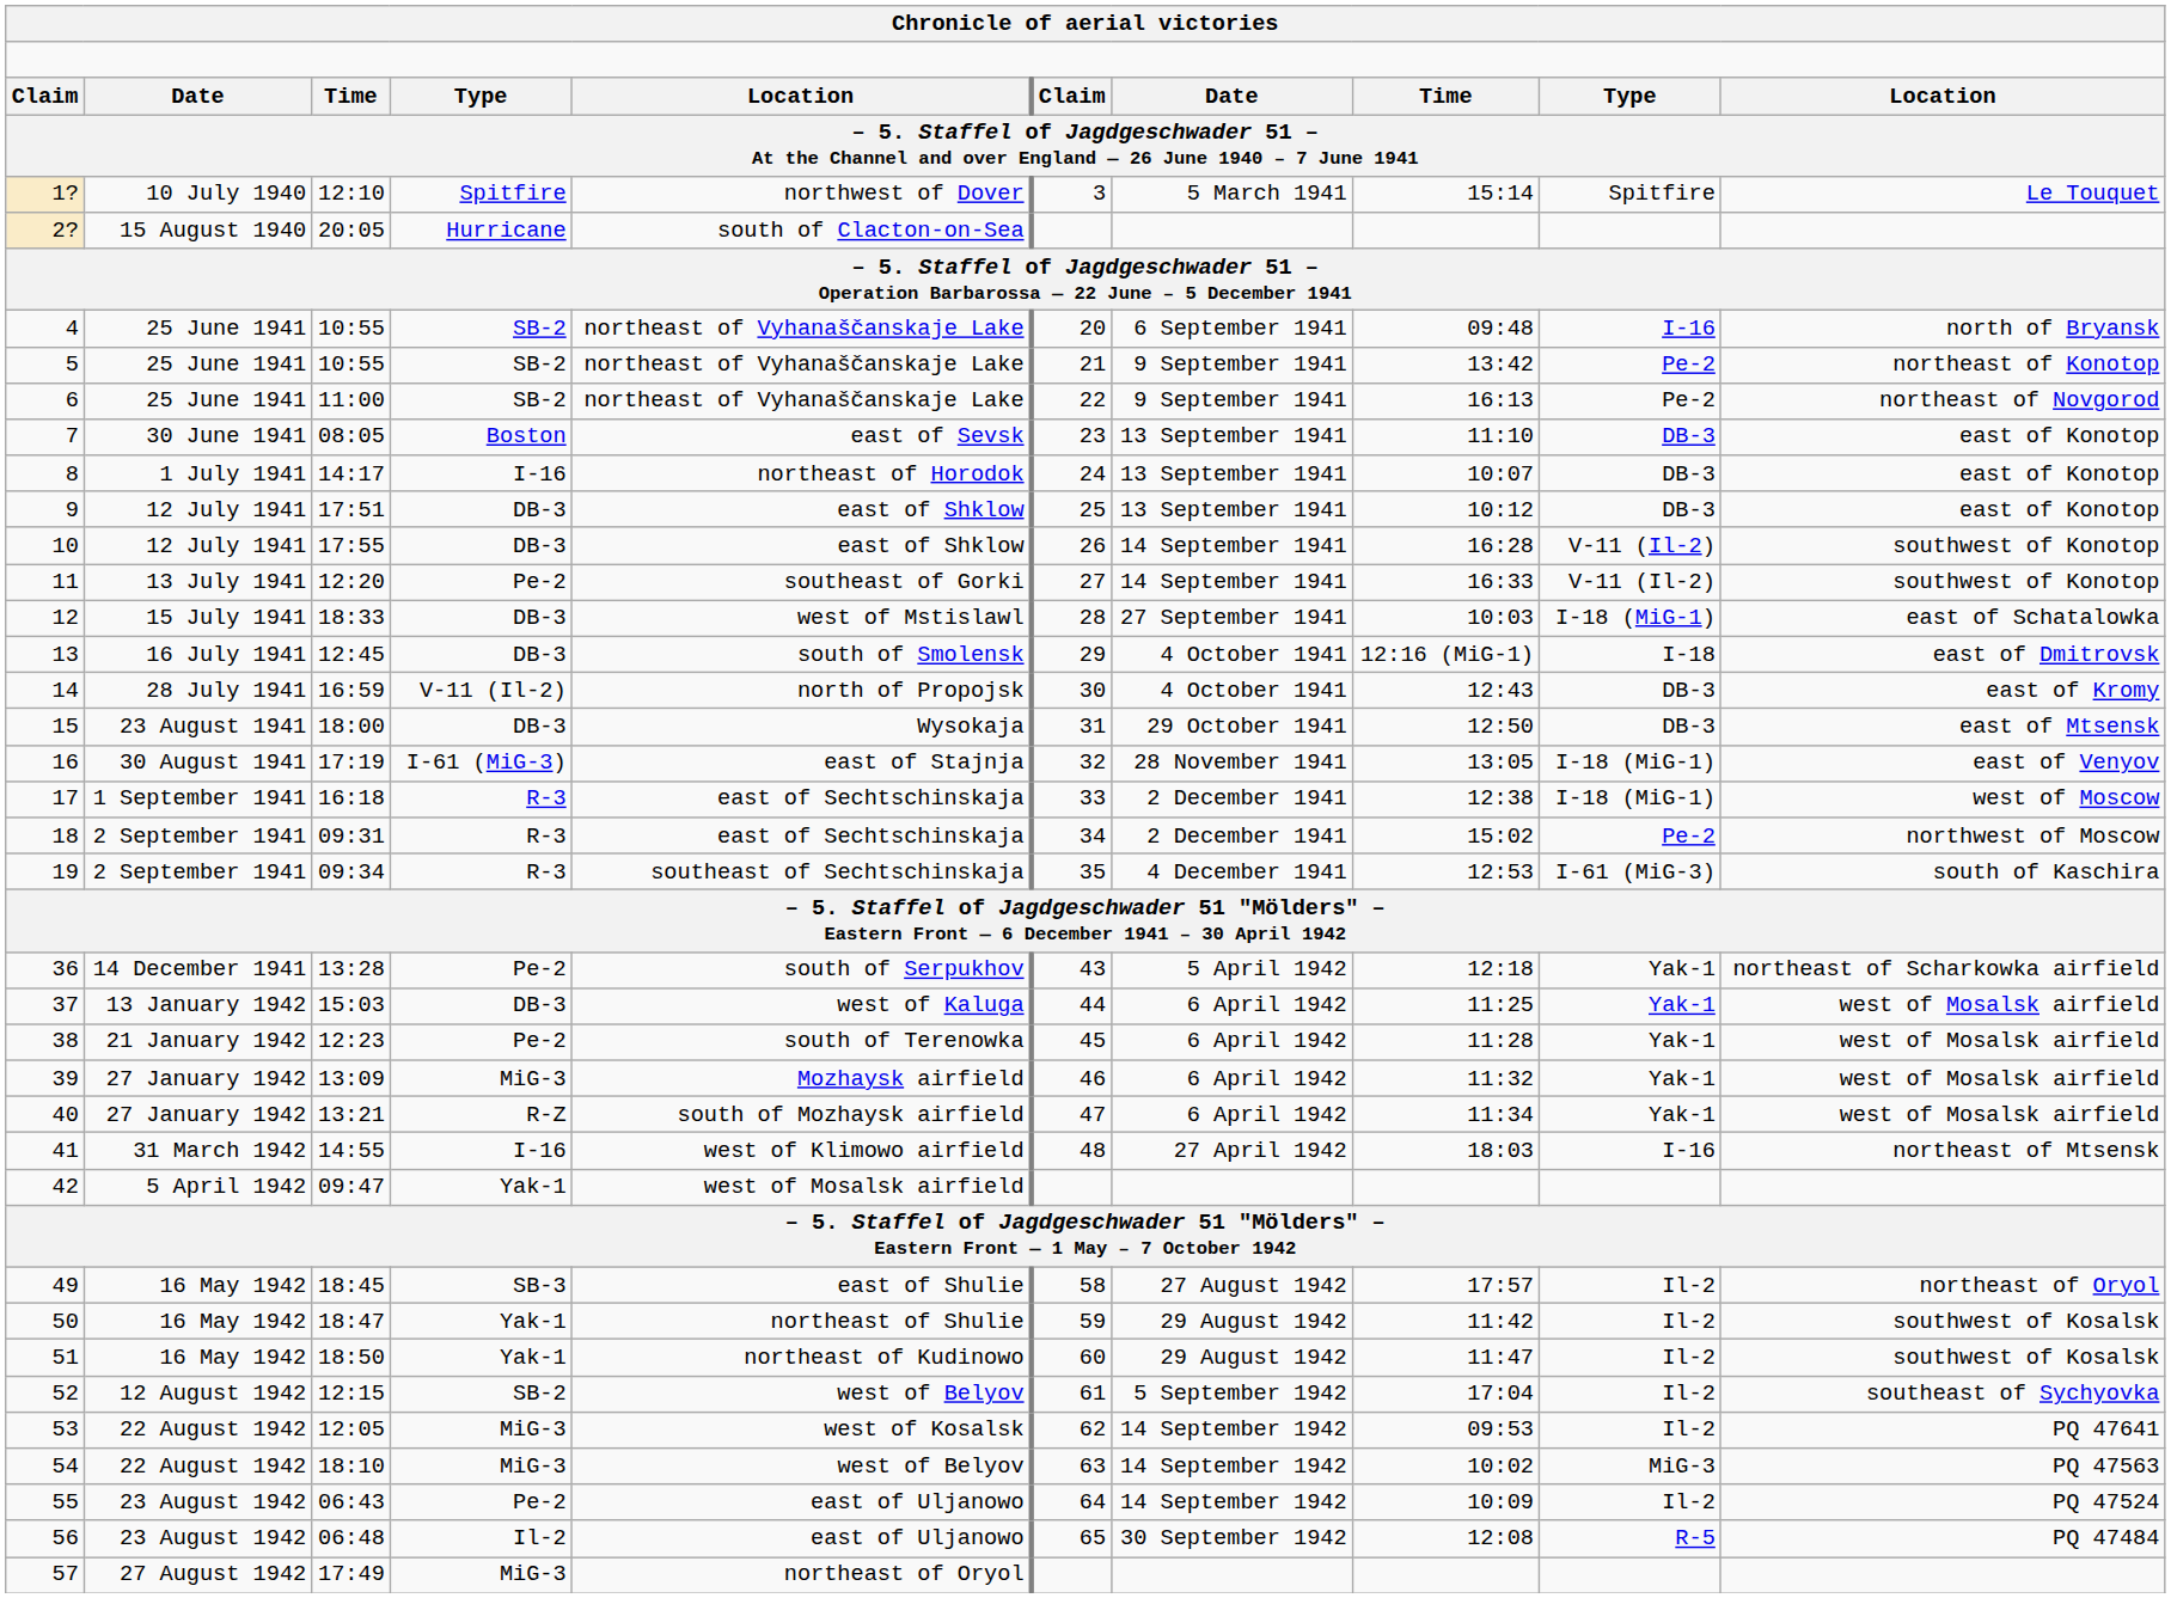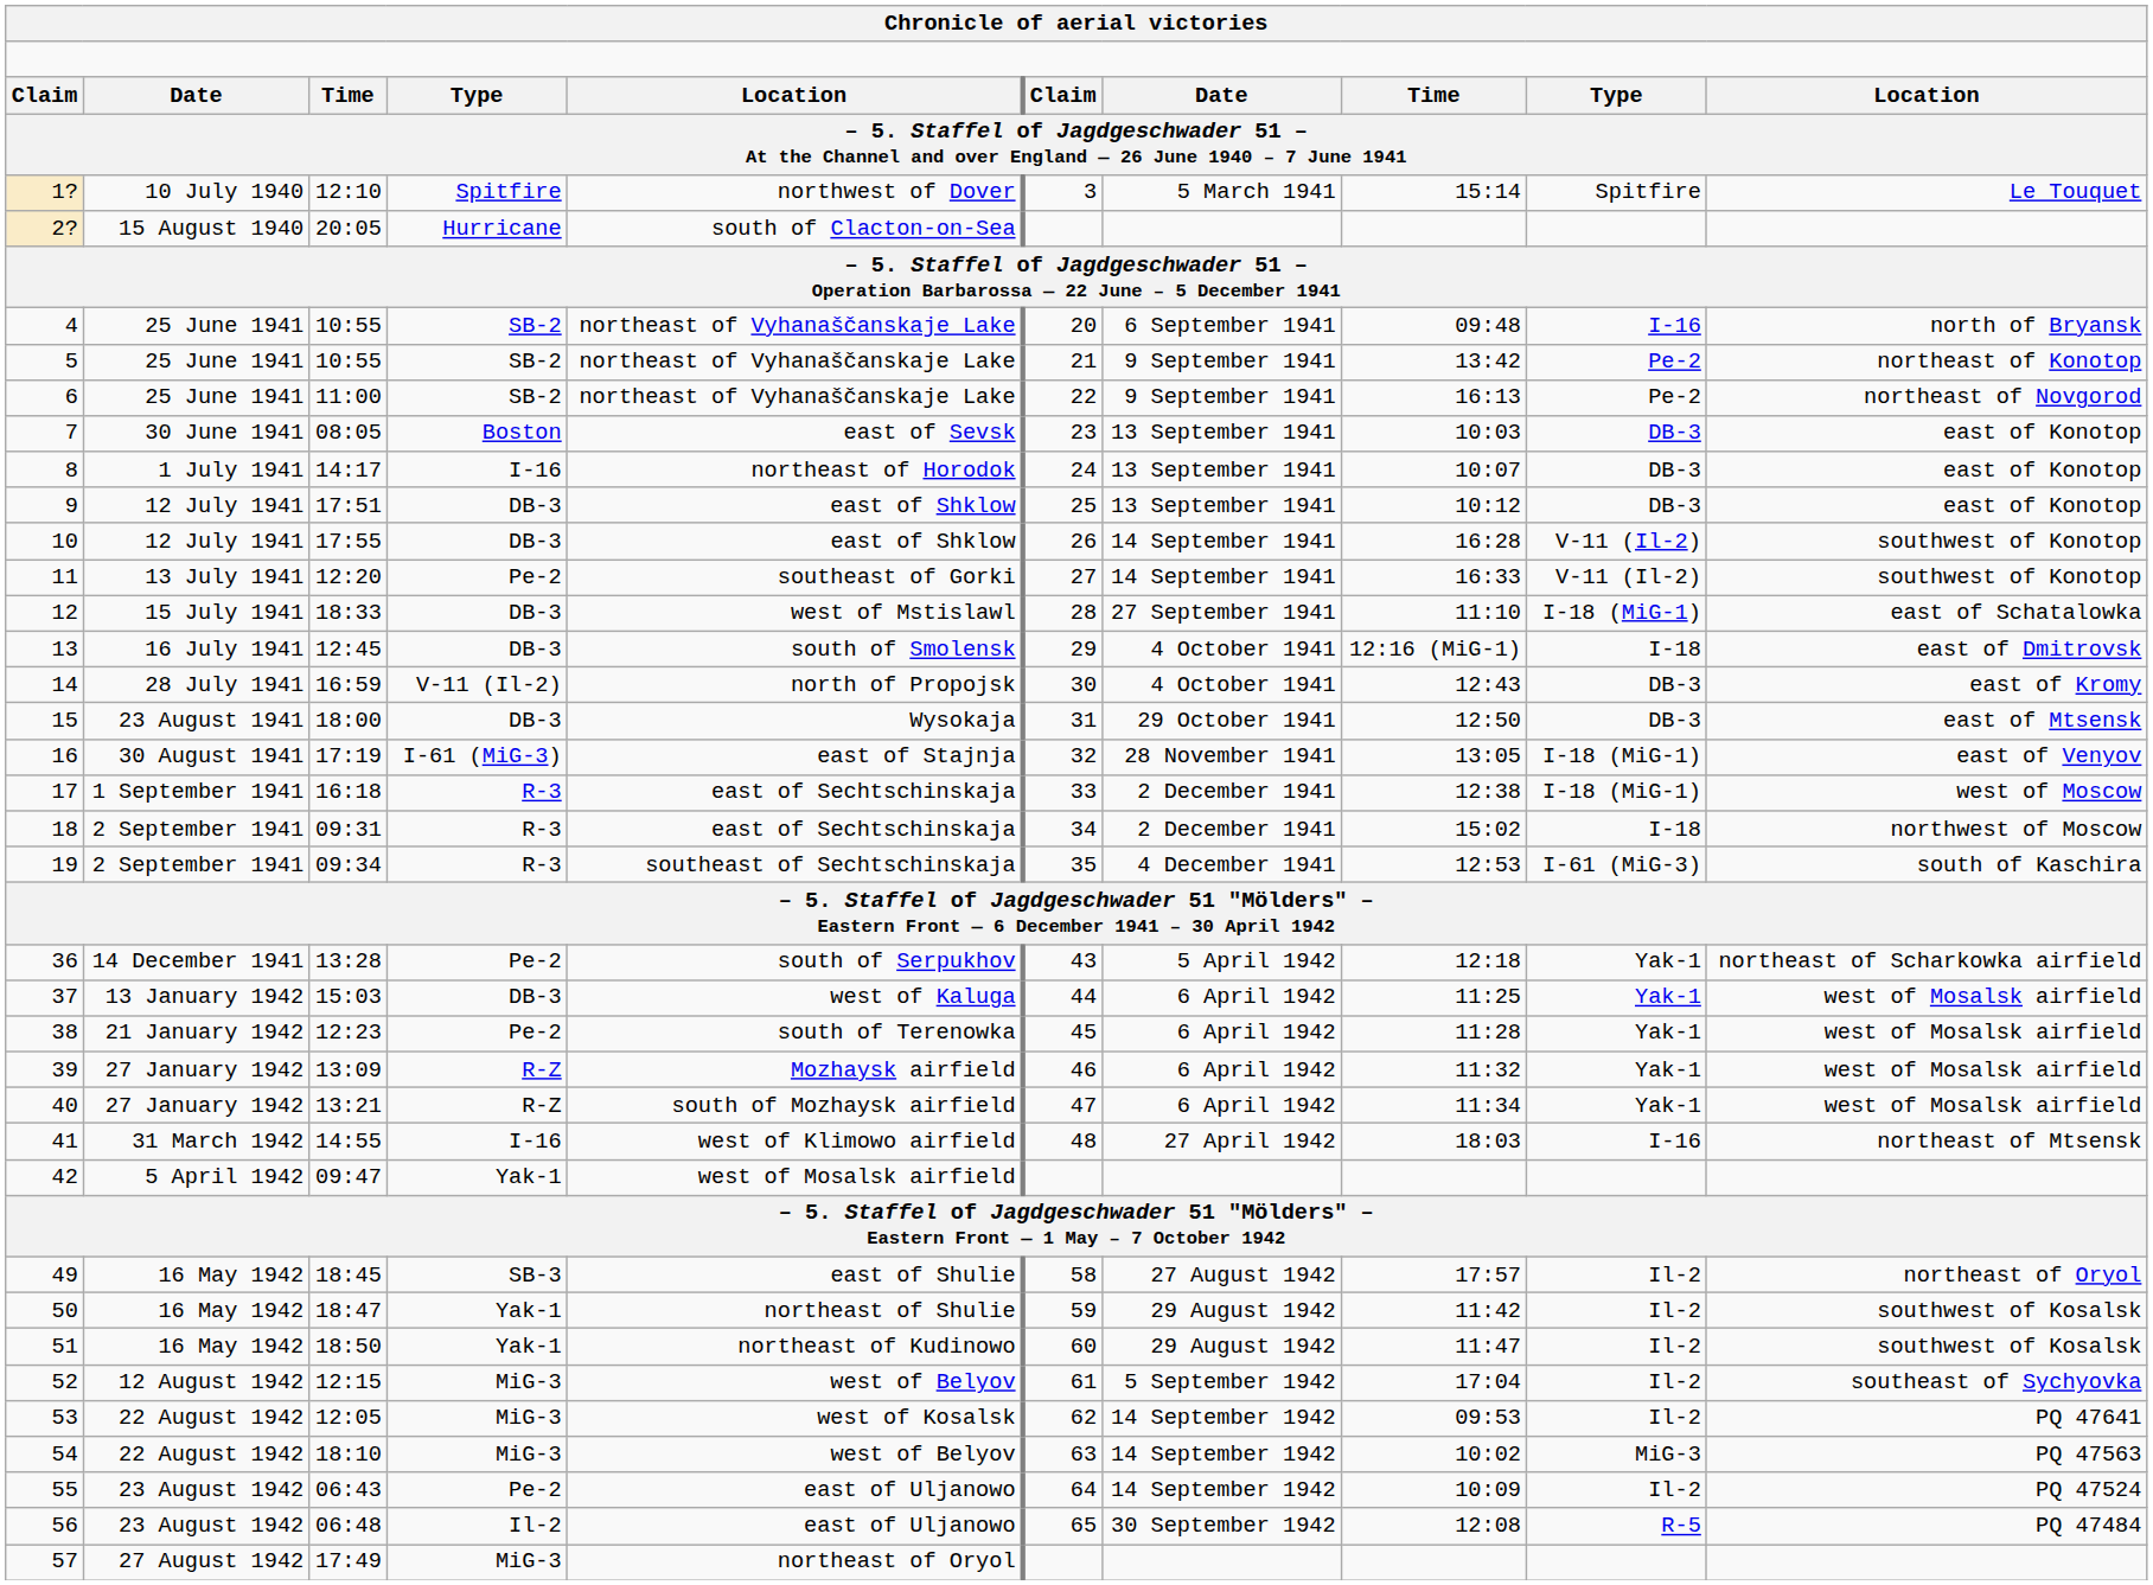 <table class="wikitable plainrowheaders collapsible" style="margin-left: auto; margin-right: auto; border: none; text-align:right; width: 100%;">
 <tr>
 <th colspan="10">Chronicle of aerial victories</th>
 </tr>
 <tr>
 <td colspan="10" style="text-align: left;"><br></td>
 </tr>
 <tr>
 <th scope="col">Claim</th>
 <th scope="col">Date</th>
 <th scope="col">Time</th>
 <th scope="col" width="100px">Type</th>
 <th scope="col">Location</th>
 <th scope="col" style="border-left: 3px solid grey;">Claim</th>
 <th scope="col">Date</th>
 <th scope="col">Time</th>
 <th scope="col" width="100px">Type</th>
 <th scope="col">Location</th>
 </tr>
 <tr>
 <th colspan="10">– 5. <em>Staffel</em> of <em>Jagdgeschwader</em> 51 –<br><small>At the Channel and over England — 26 June 1940 – 7 June 1941</small></th>
 </tr>
 <tr>
 <td style="background:#faecc8">1?</td>
 <td>10 July 1940</td>
 <td>12:10</td>
 <td><a href='#'>Spitfire</a></td>
 <td>northwest of <a href='#'>Dover</a></td>
 <td style="border-left: 3px solid grey;">3</td>
 <td>5 March 1941</td>
 <td>15:14</td>
 <td>Spitfire</td>
 <td><a href='#'>Le Touquet</a></td>
 </tr>
 <tr>
 <td style="background:#faecc8">2?</td>
 <td>15 August 1940</td>
 <td>20:05</td>
 <td><a href='#'>Hurricane</a></td>
 <td>south of <a href='#'>Clacton-on-Sea</a></td>
 <td style="border-left: 3px solid grey;"></td>
 <td></td>
 <td></td>
 <td></td>
 <td></td>
 </tr>
 <tr>
 <th colspan="10">– 5. <em>Staffel</em> of <em>Jagdgeschwader</em> 51 –<br><small>Operation Barbarossa — 22 June – 5 December 1941</small></th>
 </tr>
 <tr>
 <td>4</td>
 <td>25 June 1941</td>
 <td>10:55</td>
 <td><a href='#'>SB-2</a></td>
 <td>northeast of <a href='#'>Vyhanaščanskaje Lake</a></td>
 <td style="border-left: 3px solid grey;">20</td>
 <td>6 September 1941</td>
 <td>09:48</td>
 <td><a href='#'>I-16</a></td>
 <td> north of <a href='#'>Bryansk</a></td>
 </tr>
 <tr>
 <td>5</td>
 <td>25 June 1941</td>
 <td>10:55</td>
 <td>SB-2</td>
 <td>northeast of Vyhanaščanskaje Lake</td>
 <td style="border-left: 3px solid grey;">21</td>
 <td>9 September 1941</td>
 <td>13:42</td>
 <td><a href='#'>Pe-2</a></td>
 <td> northeast of <a href='#'>Konotop</a></td>
 </tr>
 <tr>
 <td>6</td>
 <td>25 June 1941</td>
 <td>11:00</td>
 <td>SB-2</td>
 <td>northeast of Vyhanaščanskaje Lake</td>
 <td style="border-left: 3px solid grey;">22</td>
 <td>9 September 1941</td>
 <td>16:13</td>
 <td>Pe-2</td>
 <td> northeast of <a href='#'>Novgorod</a></td>
 </tr>
 <tr>
 <td>7</td>
 <td>30 June 1941</td>
 <td>08:05</td>
 <td><a href='#'>Boston</a></td>
 <td> east of <a href='#'>Sevsk</a></td>
 <td style="border-left: 3px solid grey;">23</td>
 <td>13 September 1941</td>
-<td>11:10</td>
+<td>10:03</td>
 <td><a href='#'>DB-3</a></td>
 <td> east of Konotop</td>
 </tr>
 <tr>
 <td>8</td>
 <td>1 July 1941</td>
 <td>14:17</td>
 <td>I-16</td>
 <td> northeast of <a href='#'>Horodok</a></td>
 <td style="border-left: 3px solid grey;">24</td>
 <td>13 September 1941</td>
 <td>10:07</td>
 <td>DB-3</td>
 <td> east of Konotop</td>
 </tr>
 <tr>
 <td>9</td>
 <td>12 July 1941</td>
 <td>17:51</td>
 <td>DB-3</td>
 <td> east of <a href='#'>Shklow</a></td>
 <td style="border-left: 3px solid grey;">25</td>
 <td>13 September 1941</td>
 <td>10:12</td>
 <td>DB-3</td>
 <td> east of Konotop</td>
 </tr>
 <tr>
 <td>10</td>
 <td>12 July 1941</td>
 <td>17:55</td>
 <td>DB-3</td>
 <td> east of Shklow</td>
 <td style="border-left: 3px solid grey;">26</td>
 <td>14 September 1941</td>
 <td>16:28</td>
 <td>V-11 (<a href='#'>Il-2</a>)</td>
 <td> southwest of Konotop</td>
 </tr>
 <tr>
 <td>11</td>
 <td>13 July 1941</td>
 <td>12:20</td>
 <td>Pe-2</td>
 <td> southeast of Gorki</td>
 <td style="border-left: 3px solid grey;">27</td>
 <td>14 September 1941</td>
 <td>16:33</td>
 <td>V-11 (Il-2)</td>
 <td> southwest of Konotop</td>
 </tr>
 <tr>
 <td>12</td>
 <td>15 July 1941</td>
 <td>18:33</td>
 <td>DB-3</td>
 <td> west of Mstislawl</td>
 <td style="border-left: 3px solid grey;">28</td>
 <td>27 September 1941</td>
-<td>10:03</td>
+<td>11:10</td>
 <td>I-18 (<a href='#'>MiG-1</a>)</td>
 <td> east of Schatalowka</td>
 </tr>
 <tr>
 <td>13</td>
 <td>16 July 1941</td>
 <td>12:45</td>
 <td>DB-3</td>
 <td> south of <a href='#'>Smolensk</a></td>
 <td style="border-left: 3px solid grey;">29</td>
 <td>4 October 1941</td>
 <td>12:16 (MiG-1)</td>
 <td>I-18</td>
 <td> east of <a href='#'>Dmitrovsk</a></td>
 </tr>
 <tr>
 <td>14</td>
 <td>28 July 1941</td>
 <td>16:59</td>
 <td>V-11 (Il-2)</td>
 <td> north of Propojsk</td>
 <td style="border-left: 3px solid grey;">30</td>
 <td>4 October 1941</td>
 <td>12:43</td>
 <td>DB-3</td>
 <td> east of <a href='#'>Kromy</a></td>
 </tr>
 <tr>
 <td>15</td>
 <td>23 August 1941</td>
 <td>18:00</td>
 <td>DB-3</td>
 <td>Wysokaja</td>
 <td style="border-left: 3px solid grey;">31</td>
 <td>29 October 1941</td>
 <td>12:50</td>
 <td>DB-3</td>
 <td> east of <a href='#'>Mtsensk</a></td>
 </tr>
 <tr>
 <td>16</td>
 <td>30 August 1941</td>
 <td>17:19</td>
 <td>I-61 (<a href='#'>MiG-3</a>)</td>
 <td> east of Stajnja</td>
 <td style="border-left: 3px solid grey;">32</td>
 <td>28 November 1941</td>
 <td>13:05</td>
 <td>I-18 (MiG-1)</td>
 <td> east of <a href='#'>Venyov</a></td>
 </tr>
 <tr>
 <td>17</td>
 <td>1 September 1941</td>
 <td>16:18</td>
 <td><a href='#'>R-3</a></td>
 <td> east of Sechtschinskaja</td>
 <td style="border-left: 3px solid grey;">33</td>
 <td>2 December 1941</td>
 <td>12:38</td>
 <td>I-18 (MiG-1)</td>
 <td> west of <a href='#'>Moscow</a></td>
 </tr>
 <tr>
 <td>18</td>
 <td>2 September 1941</td>
 <td>09:31</td>
 <td>R-3</td>
 <td> east of Sechtschinskaja</td>
 <td style="border-left: 3px solid grey;">34</td>
 <td>2 December 1941</td>
 <td>15:02</td>
-<td><a href='#'>Pe-2</a></td>
+<td>I-18</td>
 <td> northwest of Moscow</td>
 </tr>
 <tr>
 <td>19</td>
 <td>2 September 1941</td>
 <td>09:34</td>
 <td>R-3</td>
 <td> southeast of Sechtschinskaja</td>
 <td style="border-left: 3px solid grey;">35</td>
 <td>4 December 1941</td>
 <td>12:53</td>
 <td>I-61 (MiG-3)</td>
 <td> south of Kaschira</td>
 </tr>
 <tr>
 <th colspan="10">– 5. <em>Staffel</em> of <em>Jagdgeschwader</em> 51 "Mölders" –<br><small>Eastern Front — 6 December 1941 – 30 April 1942</small></th>
 </tr>
 <tr>
 <td>36</td>
 <td>14 December 1941</td>
 <td>13:28</td>
 <td>Pe-2</td>
 <td> south of <a href='#'>Serpukhov</a></td>
 <td style="border-left: 3px solid grey;">43</td>
 <td>5 April 1942</td>
 <td>12:18</td>
 <td>Yak-1</td>
 <td> northeast of Scharkowka airfield</td>
 </tr>
 <tr>
 <td>37</td>
 <td>13 January 1942</td>
 <td>15:03</td>
 <td>DB-3</td>
 <td> west of <a href='#'>Kaluga</a></td>
 <td style="border-left: 3px solid grey;">44</td>
 <td>6 April 1942</td>
 <td>11:25</td>
 <td><a href='#'>Yak-1</a></td>
 <td> west of <a href='#'>Mosalsk</a> airfield</td>
 </tr>
 <tr>
 <td>38</td>
 <td>21 January 1942</td>
 <td>12:23</td>
 <td>Pe-2</td>
 <td> south of Terenowka</td>
 <td style="border-left: 3px solid grey;">45</td>
 <td>6 April 1942</td>
 <td>11:28</td>
 <td>Yak-1</td>
 <td> west of Mosalsk airfield</td>
 </tr>
 <tr>
 <td>39</td>
 <td>27 January 1942</td>
 <td>13:09</td>
-<td>MiG-3</td>
+<td><a href='#'>R-Z</a></td>
 <td><a href='#'>Mozhaysk</a> airfield</td>
 <td style="border-left: 3px solid grey;">46</td>
 <td>6 April 1942</td>
 <td>11:32</td>
 <td>Yak-1</td>
 <td> west of Mosalsk airfield</td>
 </tr>
 <tr>
 <td>40</td>
 <td>27 January 1942</td>
 <td>13:21</td>
 <td>R-Z</td>
 <td> south of Mozhaysk airfield</td>
 <td style="border-left: 3px solid grey;">47</td>
 <td>6 April 1942</td>
 <td>11:34</td>
 <td>Yak-1</td>
 <td> west of Mosalsk airfield</td>
 </tr>
 <tr>
 <td>41</td>
 <td>31 March 1942</td>
 <td>14:55</td>
 <td>I-16</td>
 <td> west of Klimowo airfield</td>
 <td style="border-left: 3px solid grey;">48</td>
 <td>27 April 1942</td>
 <td>18:03</td>
 <td>I-16</td>
 <td> northeast of Mtsensk</td>
 </tr>
 <tr>
 <td>42</td>
 <td>5 April 1942</td>
 <td>09:47</td>
 <td>Yak-1</td>
 <td> west of Mosalsk airfield</td>
 <td style="border-left: 3px solid grey;"></td>
 <td></td>
 <td></td>
 <td></td>
 <td></td>
 </tr>
 <tr>
 <th colspan="10">– 5. <em>Staffel</em> of <em>Jagdgeschwader</em> 51 "Mölders" –<br><small>Eastern Front — 1 May – 7 October 1942</small></th>
 </tr>
 <tr>
 <td>49</td>
 <td>16 May 1942</td>
 <td>18:45</td>
 <td>SB-3</td>
 <td> east of Shulie</td>
 <td style="border-left: 3px solid grey;">58</td>
 <td>27 August 1942</td>
 <td>17:57</td>
 <td>Il-2</td>
 <td> northeast of <a href='#'>Oryol</a></td>
 </tr>
 <tr>
 <td>50</td>
 <td>16 May 1942</td>
 <td>18:47</td>
 <td>Yak-1</td>
 <td> northeast of Shulie</td>
 <td style="border-left: 3px solid grey;">59</td>
 <td>29 August 1942</td>
 <td>11:42</td>
 <td>Il-2</td>
 <td> southwest of Kosalsk</td>
 </tr>
 <tr>
 <td>51</td>
 <td>16 May 1942</td>
 <td>18:50</td>
 <td>Yak-1</td>
 <td> northeast of Kudinowo</td>
 <td style="border-left: 3px solid grey;">60</td>
 <td>29 August 1942</td>
 <td>11:47</td>
 <td>Il-2</td>
 <td> southwest of Kosalsk</td>
 </tr>
 <tr>
 <td>52</td>
 <td>12 August 1942</td>
 <td>12:15</td>
-<td>SB-2</td>
+<td>MiG-3</td>
 <td> west of <a href='#'>Belyov</a></td>
 <td style="border-left: 3px solid grey;">61</td>
 <td>5 September 1942</td>
 <td>17:04</td>
 <td>Il-2</td>
 <td> southeast of <a href='#'>Sychyovka</a></td>
 </tr>
 <tr>
 <td>53</td>
 <td>22 August 1942</td>
 <td>12:05</td>
 <td>MiG-3</td>
 <td> west of Kosalsk</td>
 <td style="border-left: 3px solid grey;">62</td>
 <td>14 September 1942</td>
 <td>09:53</td>
 <td>Il-2</td>
 <td>PQ 47641</td>
 </tr>
 <tr>
 <td>54</td>
 <td>22 August 1942</td>
 <td>18:10</td>
 <td>MiG-3</td>
 <td> west of Belyov</td>
 <td style="border-left: 3px solid grey;">63</td>
 <td>14 September 1942</td>
 <td>10:02</td>
 <td>MiG-3</td>
 <td>PQ 47563</td>
 </tr>
 <tr>
 <td>55</td>
 <td>23 August 1942</td>
 <td>06:43</td>
 <td>Pe-2</td>
 <td> east of Uljanowo</td>
 <td style="border-left: 3px solid grey;">64</td>
 <td>14 September 1942</td>
 <td>10:09</td>
 <td>Il-2</td>
 <td>PQ 47524</td>
 </tr>
 <tr>
 <td>56</td>
 <td>23 August 1942</td>
 <td>06:48</td>
 <td>Il-2</td>
 <td> east of Uljanowo</td>
 <td style="border-left: 3px solid grey;">65</td>
 <td>30 September 1942</td>
 <td>12:08</td>
 <td><a href='#'>R-5</a></td>
 <td>PQ 47484</td>
 </tr>
 <tr>
 <td>57</td>
 <td>27 August 1942</td>
 <td>17:49</td>
 <td>MiG-3</td>
 <td> northeast of Oryol</td>
 <td style="border-left: 3px solid grey;"></td>
 <td></td>
 <td></td>
 <td></td>
 <td></td>
 </tr>
 </table>
